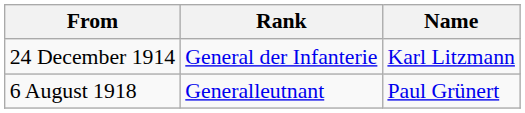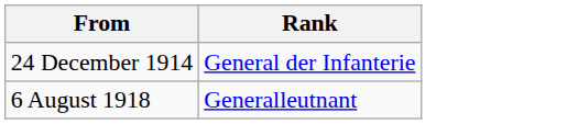 <table class="wikitable">
 <tr>
 <th>From</th>
 <th>Rank</th>
-<th>Name</th>
 </tr>
 <tr>
 <td>24 December 1914</td>
 <td><a href='#'>General der Infanterie</a></td>
-<td><a href='#'>Karl Litzmann</a></td>
 </tr>
 <tr>
 <td>6 August 1918</td>
 <td><a href='#'>Generalleutnant</a></td>
-<td><a href='#'>Paul Grünert</a></td>
 </tr>
 </table>
